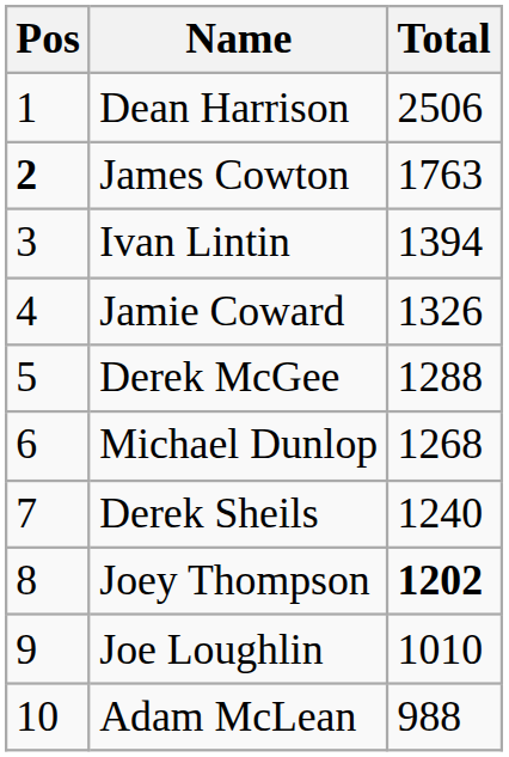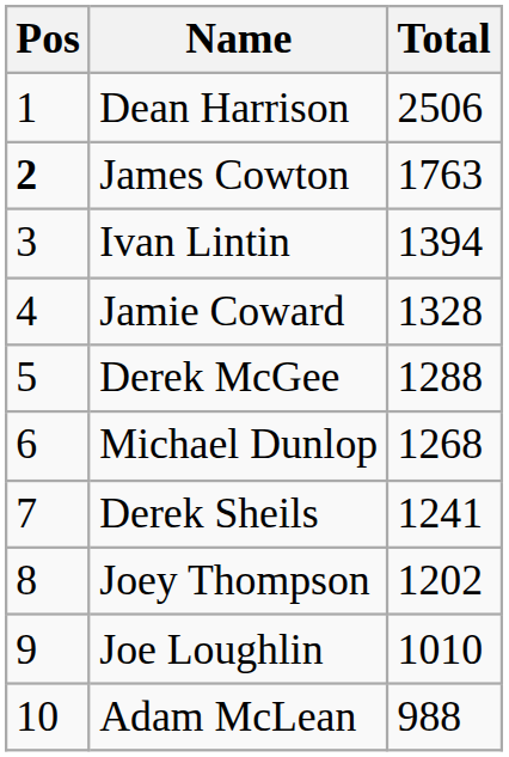 <table class="wikitable" border="1">
 <tr>
 <th>Pos</th>
 <th>Name</th>
 <th>Total</th>
 </tr>
 <tr>
 <td>1</td>
 <td>Dean Harrison</td>
 <td>2506</td>
 </tr>
 <tr>
 <td><strong>2</strong></td>
 <td>James Cowton</td>
 <td>1763</td>
 </tr>
 <tr>
 <td>3</td>
 <td>Ivan Lintin</td>
 <td>1394</td>
 </tr>
 <tr>
 <td>4</td>
 <td>Jamie Coward</td>
-<td>1326</td>
+<td>1328</td>
 </tr>
 <tr>
 <td>5</td>
 <td>Derek McGee</td>
 <td>1288</td>
 </tr>
 <tr>
 <td>6</td>
 <td>Michael Dunlop</td>
 <td>1268</td>
 </tr>
 <tr>
 <td>7</td>
 <td>Derek Sheils</td>
-<td>1240</td>
+<td>1241</td>
 </tr>
 <tr>
 <td>8</td>
 <td>Joey Thompson</td>
-<td><strong>1202</strong></td>
+<td>1202</td>
 </tr>
 <tr>
 <td>9</td>
 <td>Joe Loughlin</td>
 <td>1010</td>
 </tr>
 <tr>
 <td>10</td>
 <td>Adam McLean</td>
 <td>988</td>
 </tr>
 </table>
